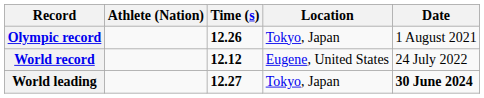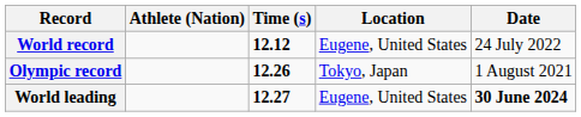 <table class="wikitable">
 <tr>
 <th scope="col">Record</th>
 <th scope="col">Athlete (Nation)</th>
 <th scope="col">Time (<a href='#'>s</a>)</th>
 <th scope="col">Location</th>
 <th scope="col">Date</th>
 </tr>
 <tr>
+<th scope="row"><a href='#'>World record</a></th>
+<td></td>
+<td><strong>12.12</strong></td>
+<td><a href='#'>Eugene</a>, United States</td>
+<td>24 July 2022</td>
+</tr>
+<tr>
 <th scope="row"><a href='#'>Olympic record</a></th>
 <td></td>
 <td><strong>12.26</strong></td>
 <td><a href='#'>Tokyo</a>, Japan</td>
 <td>1 August 2021</td>
 </tr>
 <tr>
-<th scope="row"><a href='#'>World record</a></th>
-<td></td>
-<td><strong>12.12</strong></td>
-<td><a href='#'>Eugene</a>, United States</td>
-<td>24 July 2022</td>
-</tr>
-<tr>
 <th scope="row">World leading</th>
 <td></td>
 <td><strong>12.27</strong></td>
-<td><a href='#'>Tokyo</a>, Japan</td>
+<td><a href='#'>Eugene</a>, United States</td>
 <td><strong>30 June 2024</strong></td>
 </tr>
 </table>
